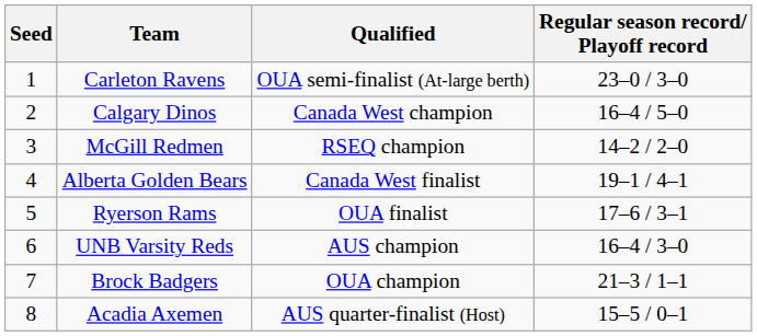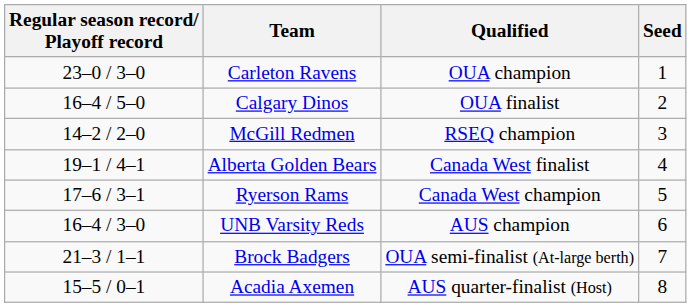 <table class="wikitable sortable" style="text-align: center;">
 <tr bgcolor="#efefef" align=center>
-<th align=left>Seed</th>
+<th align=left>Regular season record/<br>Playoff record</th>
 <th align=left>Team</th>
 <th align=left>Qualified</th>
-<th align=left>Regular season record/<br>Playoff record</th>
+<th align=left>Seed</th>
 </tr>
 <tr align=center>
+<td>23–0 / 3–0</td>
+<td><a href='#'>Carleton Ravens</a></td>
+<td><a href='#'>OUA</a> champion</td>
 <td>1</td>
-<td><a href='#'>Carleton Ravens</a></td>
-<td><a href='#'>OUA</a> semi-finalist <small>(At-large berth)</small></td>
-<td>23–0 / 3–0</td>
 </tr>
 <tr align=center>
+<td>16–4 / 5–0</td>
+<td><a href='#'>Calgary Dinos</a></td>
+<td><a href='#'>OUA</a> finalist</td>
 <td>2</td>
-<td><a href='#'>Calgary Dinos</a></td>
-<td><a href='#'>Canada West</a> champion</td>
-<td>16–4 / 5–0</td>
 </tr>
 <tr align=center>
-<td>3</td>
+<td>14–2 / 2–0</td>
 <td><a href='#'>McGill Redmen</a></td>
 <td><a href='#'>RSEQ</a> champion</td>
-<td>14–2 / 2–0</td>
+<td>3</td>
 </tr>
 <tr align=center>
-<td>4</td>
+<td>19–1 / 4–1</td>
 <td><a href='#'>Alberta Golden Bears</a></td>
 <td><a href='#'>Canada West</a> finalist</td>
-<td>19–1 / 4–1</td>
+<td>4</td>
 </tr>
 <tr align=center>
+<td>17–6 / 3–1</td>
+<td><a href='#'>Ryerson Rams</a></td>
+<td><a href='#'>Canada West</a> champion</td>
 <td>5</td>
-<td><a href='#'>Ryerson Rams</a></td>
-<td><a href='#'>OUA</a> finalist</td>
-<td>17–6 / 3–1</td>
 </tr>
 <tr align=center>
-<td>6</td>
+<td>16–4 / 3–0</td>
 <td><a href='#'>UNB Varsity Reds</a></td>
 <td><a href='#'>AUS</a> champion</td>
-<td>16–4 / 3–0</td>
+<td>6</td>
 </tr>
 <tr align=center>
+<td>21–3 / 1–1</td>
+<td><a href='#'>Brock Badgers</a></td>
+<td><a href='#'>OUA</a> semi-finalist <small>(At-large berth)</small></td>
 <td>7</td>
-<td><a href='#'>Brock Badgers</a></td>
-<td><a href='#'>OUA</a> champion</td>
-<td>21–3 / 1–1</td>
 </tr>
 <tr align=center>
-<td>8</td>
+<td>15–5 / 0–1</td>
 <td><a href='#'>Acadia Axemen</a></td>
 <td><a href='#'>AUS</a> quarter-finalist <small>(Host)</small></td>
-<td>15–5 / 0–1</td>
+<td>8</td>
 </tr>
 </table>
